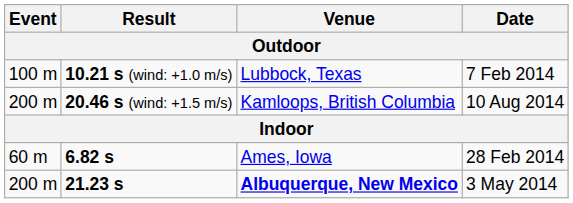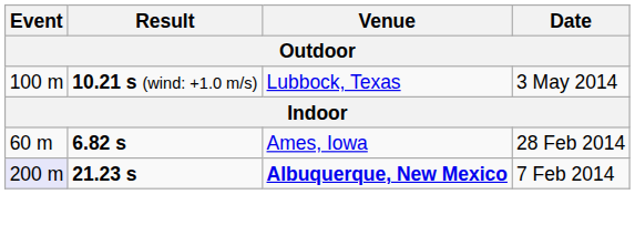 <table class="wikitable" style="border-collapse: collapse; font-size: 95%;">
 <tr>
 <th>Event</th>
 <th>Result</th>
 <th>Venue</th>
 <th>Date</th>
 </tr>
 <tr>
 <th colspan="4">Outdoor</th>
 </tr>
 <tr>
 <td>100 m</td>
 <td><strong>10.21 s</strong> <small>(wind: +1.0 m/s)</small></td>
 <td> <a href='#'>Lubbock, Texas</a></td>
-<td>7 Feb 2014</td>
-</tr>
-<tr>
-<td>200 m</td>
-<td><strong>20.46 s</strong> <small>(wind: +1.5 m/s)</small></td>
-<td> <a href='#'>Kamloops, British Columbia</a></td>
-<td>10 Aug 2014</td>
+<td>3 May 2014</td>
 </tr>
 <tr>
 <th colspan="4">Indoor</th>
 </tr>
 <tr>
 <td>60 m</td>
 <td><strong>6.82 s</strong></td>
 <td> <a href='#'>Ames, Iowa</a></td>
 <td>28 Feb 2014</td>
 </tr>
 <tr>
-<td>200 m</td>
+<td style="background: lavender;">200 m</td>
 <td><strong>21.23 s</strong></td>
 <td><strong> <a href='#'>Albuquerque, New Mexico</a></strong></td>
-<td>3 May 2014</td>
+<td>7 Feb 2014</td>
 </tr>
 </table>
